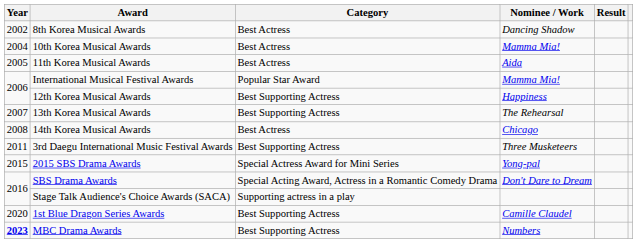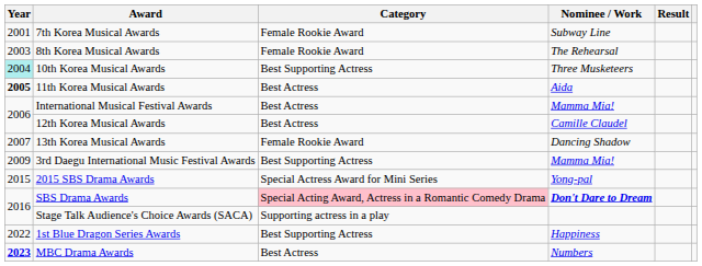 <table class="wikitable sortable">
 <tr>
 <th>Year</th>
 <th>Award</th>
 <th>Category</th>
 <th>Nominee / Work</th>
 <th>Result</th>
 <th></th>
 </tr>
 <tr>
-<td>2002</td>
-<td>8th Korea Musical Awards</td>
-<td>Best Actress</td>
-<td><em>Dancing Shadow</em></td>
+<td>2001</td>
+<td>7th Korea Musical Awards</td>
+<td>Female Rookie Award</td>
+<td><em>Subway Line</em></td>
 <td></td>
 <td></td>
 </tr>
 <tr>
-<td>2004</td>
-<td>10th Korea Musical Awards</td>
-<td>Best Actress</td>
-<td><em><a href='#'>Mamma Mia!</a></em></td>
+<td>2003</td>
+<td>8th Korea Musical Awards</td>
+<td>Female Rookie Award</td>
+<td><em>The Rehearsal</em></td>
 <td></td>
 <td></td>
 </tr>
 <tr>
-<td>2005</td>
+<td style="background: paleturquoise;">2004</td>
+<td>10th Korea Musical Awards</td>
+<td>Best Supporting Actress</td>
+<td><em>Three Musketeers</em></td>
+<td></td>
+<td></td>
+</tr>
+<tr>
+<td><strong>2005</strong></td>
 <td>11th Korea Musical Awards</td>
 <td>Best Actress</td>
 <td><em><a href='#'>Aida</a></em></td>
 <td></td>
 <td></td>
 </tr>
 <tr>
 <td rowspan="2">2006</td>
 <td>International Musical Festival Awards</td>
-<td>Popular Star Award</td>
+<td>Best Actress</td>
 <td><em><a href='#'>Mamma Mia!</a></em></td>
 <td></td>
 <td></td>
 </tr>
 <tr>
 <td>12th Korea Musical Awards</td>
-<td>Best Supporting Actress</td>
-<td rowspan=1><em><a href='#'>Happiness</a></em></td>
+<td>Best Actress</td>
+<td><em><a href='#'>Camille Claudel</a></em></td>
 <td></td>
 <td></td>
 </tr>
 <tr>
 <td>2007</td>
 <td>13th Korea Musical Awards</td>
-<td>Best Supporting Actress</td>
-<td><em>The Rehearsal</em></td>
+<td>Female Rookie Award</td>
+<td><em>Dancing Shadow</em></td>
 <td></td>
 <td></td>
 </tr>
 <tr>
-<td>2008</td>
-<td>14th Korea Musical Awards</td>
-<td>Best Actress</td>
-<td><em><a href='#'>Chicago</a></em></td>
-<td></td>
-<td></td>
-</tr>
-<tr>
-<td>2011</td>
+<td>2009</td>
 <td>3rd Daegu International Music Festival Awards</td>
 <td>Best Supporting Actress</td>
-<td><em>Three Musketeers</em></td>
+<td><em><a href='#'>Mamma Mia!</a></em></td>
 <td></td>
 <td></td>
 </tr>
 <tr>
 <td>2015</td>
 <td><a href='#'>2015 SBS Drama Awards</a></td>
 <td>Special Actress Award for Mini Series</td>
 <td><em><a href='#'>Yong-pal</a></em></td>
 <td></td>
 <td></td>
 </tr>
 <tr>
 <td rowspan="2">2016</td>
 <td><a href='#'>SBS Drama Awards</a></td>
-<td>Special Acting Award, Actress in a Romantic Comedy Drama</td>
-<td><em><a href='#'>Don't Dare to Dream</a></em></td>
+<td style="background: pink;">Special Acting Award, Actress in a Romantic Comedy Drama</td>
+<td><strong><em><a href='#'>Don't Dare to Dream</a></em></strong></td>
 <td></td>
 <td></td>
 </tr>
 <tr>
 <td>Stage Talk Audience's Choice Awards (SACA)</td>
 <td>Supporting actress in a play</td>
 <td><em></em></td>
 <td></td>
 <td></td>
 </tr>
 <tr>
-<td>2020</td>
+<td>2022</td>
 <td><a href='#'>1st Blue Dragon Series Awards</a></td>
 <td>Best Supporting Actress</td>
-<td><em><a href='#'>Camille Claudel</a></em></td>
+<td rowspan=1><em><a href='#'>Happiness</a></em></td>
 <td></td>
 <td></td>
 </tr>
 <tr>
 <td><strong><a href='#'>2023</a></strong></td>
 <td><a href='#'>MBC Drama Awards</a></td>
-<td>Best Supporting Actress</td>
+<td>Best Actress</td>
 <td><em><a href='#'>Numbers</a></em></td>
 <td></td>
 <td></td>
 </tr>
 </table>
